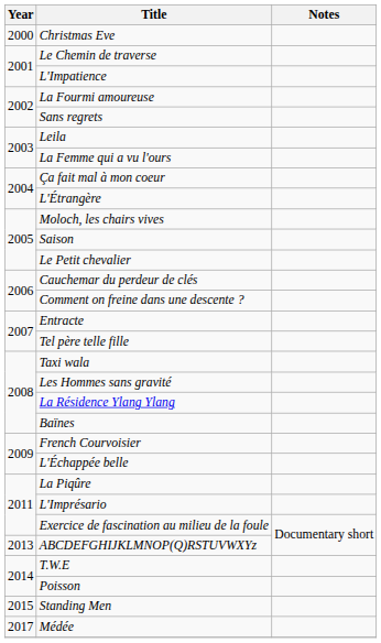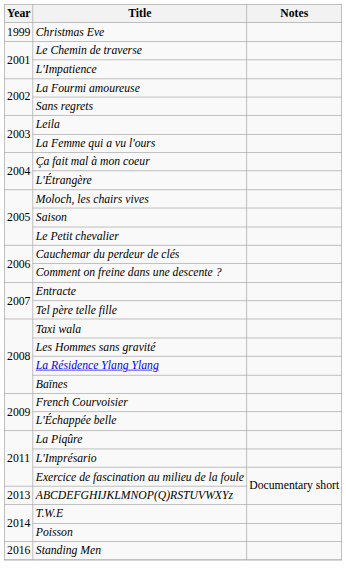 <table class="wikitable">
 <tr>
 <th>Year</th>
 <th>Title</th>
 <th>Notes</th>
 </tr>
 <tr>
-<td>2000</td>
+<td>1999</td>
 <td><em>Christmas Eve</em></td>
 <td></td>
 </tr>
 <tr>
 <td rowspan=2>2001</td>
 <td><em>Le Chemin de traverse</em></td>
 <td></td>
 </tr>
 <tr>
 <td><em>L'Impatience</em></td>
 <td></td>
 </tr>
 <tr>
 <td rowspan=2>2002</td>
 <td><em>La Fourmi amoureuse</em></td>
 <td></td>
 </tr>
 <tr>
 <td><em>Sans regrets</em></td>
 <td></td>
 </tr>
 <tr>
 <td rowspan=2>2003</td>
 <td><em>Leila</em></td>
 <td></td>
 </tr>
 <tr>
 <td><em>La Femme qui a vu l'ours</em></td>
 <td></td>
 </tr>
 <tr>
 <td rowspan=2>2004</td>
 <td><em>Ça fait mal à mon coeur</em></td>
 <td></td>
 </tr>
 <tr>
 <td><em>L'Étrangère</em></td>
 <td></td>
 </tr>
 <tr>
 <td rowspan=3>2005</td>
 <td><em>Moloch, les chairs vives</em></td>
 <td></td>
 </tr>
 <tr>
 <td><em>Saison</em></td>
 <td></td>
 </tr>
 <tr>
 <td><em>Le Petit chevalier</em></td>
 <td></td>
 </tr>
 <tr>
 <td rowspan=2>2006</td>
 <td><em>Cauchemar du perdeur de clés</em></td>
 <td></td>
 </tr>
 <tr>
 <td><em>Comment on freine dans une descente ?</em></td>
 <td></td>
 </tr>
 <tr>
 <td rowspan=2>2007</td>
 <td><em>Entracte</em></td>
 <td></td>
 </tr>
 <tr>
 <td><em>Tel père telle fille</em></td>
 <td></td>
 </tr>
 <tr>
 <td rowspan=4>2008</td>
 <td><em>Taxi wala</em></td>
 <td></td>
 </tr>
 <tr>
 <td><em>Les Hommes sans gravité</em></td>
 <td></td>
 </tr>
 <tr>
 <td><em><a href='#'>La Résidence Ylang Ylang</a></em></td>
 <td></td>
 </tr>
 <tr>
 <td><em>Baïnes</em></td>
 <td></td>
 </tr>
 <tr>
 <td rowspan=2>2009</td>
 <td><em>French Courvoisier</em></td>
 <td></td>
 </tr>
 <tr>
 <td><em>L'Échappée belle</em></td>
 <td></td>
 </tr>
 <tr>
 <td rowspan=3>2011</td>
 <td><em>La Piqûre</em></td>
 <td></td>
 </tr>
 <tr>
 <td><em>L'Imprésario</em></td>
 <td></td>
 </tr>
 <tr>
 <td><em>Exercice de fascination au milieu de la foule</em></td>
 <td rowspan=2>Documentary short</td>
 </tr>
 <tr>
 <td>2013</td>
 <td><em>ABCDEFGHIJKLMNOP(Q)RSTUVWXYz</em></td>
 </tr>
 <tr>
 <td rowspan=2>2014</td>
 <td><em>T.W.E</em></td>
 <td></td>
 </tr>
 <tr>
 <td><em>Poisson</em></td>
 <td></td>
 </tr>
 <tr>
-<td>2015</td>
+<td>2016</td>
 <td><em>Standing Men</em></td>
-<td></td>
-</tr>
-<tr>
-<td>2017</td>
-<td><em>Médée</em></td>
 <td></td>
 </tr>
 <tr>
 </tr>
 </table>
